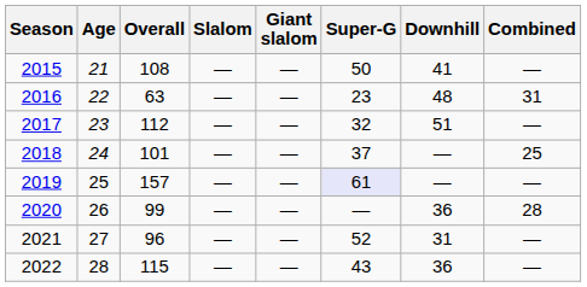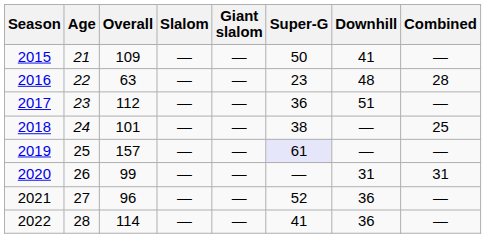 <table class=wikitable style="text-align:center">
 <tr>
 <th>Season</th>
 <th>Age</th>
 <th>Overall</th>
 <th>Slalom</th>
 <th>Giant<br>slalom</th>
 <th>Super-G</th>
 <th>Downhill</th>
 <th>Combined</th>
 </tr>
 <tr>
 <td><a href='#'>2015</a></td>
 <td><em>21</em></td>
-<td>108</td>
+<td>109</td>
 <td>—</td>
 <td>—</td>
 <td>50</td>
 <td>41</td>
 <td>—</td>
 </tr>
 <tr>
 <td><a href='#'>2016</a></td>
 <td><em>22</em></td>
 <td>63</td>
 <td>—</td>
 <td>—</td>
 <td>23</td>
 <td>48</td>
-<td>31</td>
+<td>28</td>
 </tr>
 <tr>
 <td><a href='#'>2017</a></td>
 <td><em>23</em></td>
 <td>112</td>
 <td>—</td>
 <td>—</td>
-<td>32</td>
+<td>36</td>
 <td>51</td>
 <td>—</td>
 </tr>
 <tr>
 <td><a href='#'>2018</a></td>
 <td><em>24</em></td>
 <td>101</td>
 <td>—</td>
 <td>—</td>
-<td>37</td>
+<td>38</td>
 <td>—</td>
 <td>25</td>
 </tr>
 <tr>
 <td><a href='#'>2019</a></td>
 <td>25</td>
 <td>157</td>
 <td>—</td>
 <td>—</td>
 <td style="background: lavender;">61</td>
 <td>—</td>
 <td>—</td>
 </tr>
 <tr>
 <td><a href='#'>2020</a></td>
 <td>26</td>
 <td>99</td>
 <td>—</td>
 <td>—</td>
 <td>—</td>
-<td>36</td>
-<td>28</td>
+<td>31</td>
+<td>31</td>
 </tr>
 <tr>
 <td>2021</td>
 <td>27</td>
 <td>96</td>
 <td>—</td>
 <td>—</td>
 <td>52</td>
-<td>31</td>
+<td>36</td>
 <td>—</td>
 </tr>
 <tr>
 <td>2022</td>
 <td>28</td>
-<td>115</td>
+<td>114</td>
 <td>—</td>
 <td>—</td>
-<td>43</td>
+<td>41</td>
 <td>36</td>
 <td>—</td>
 </tr>
 </table>
